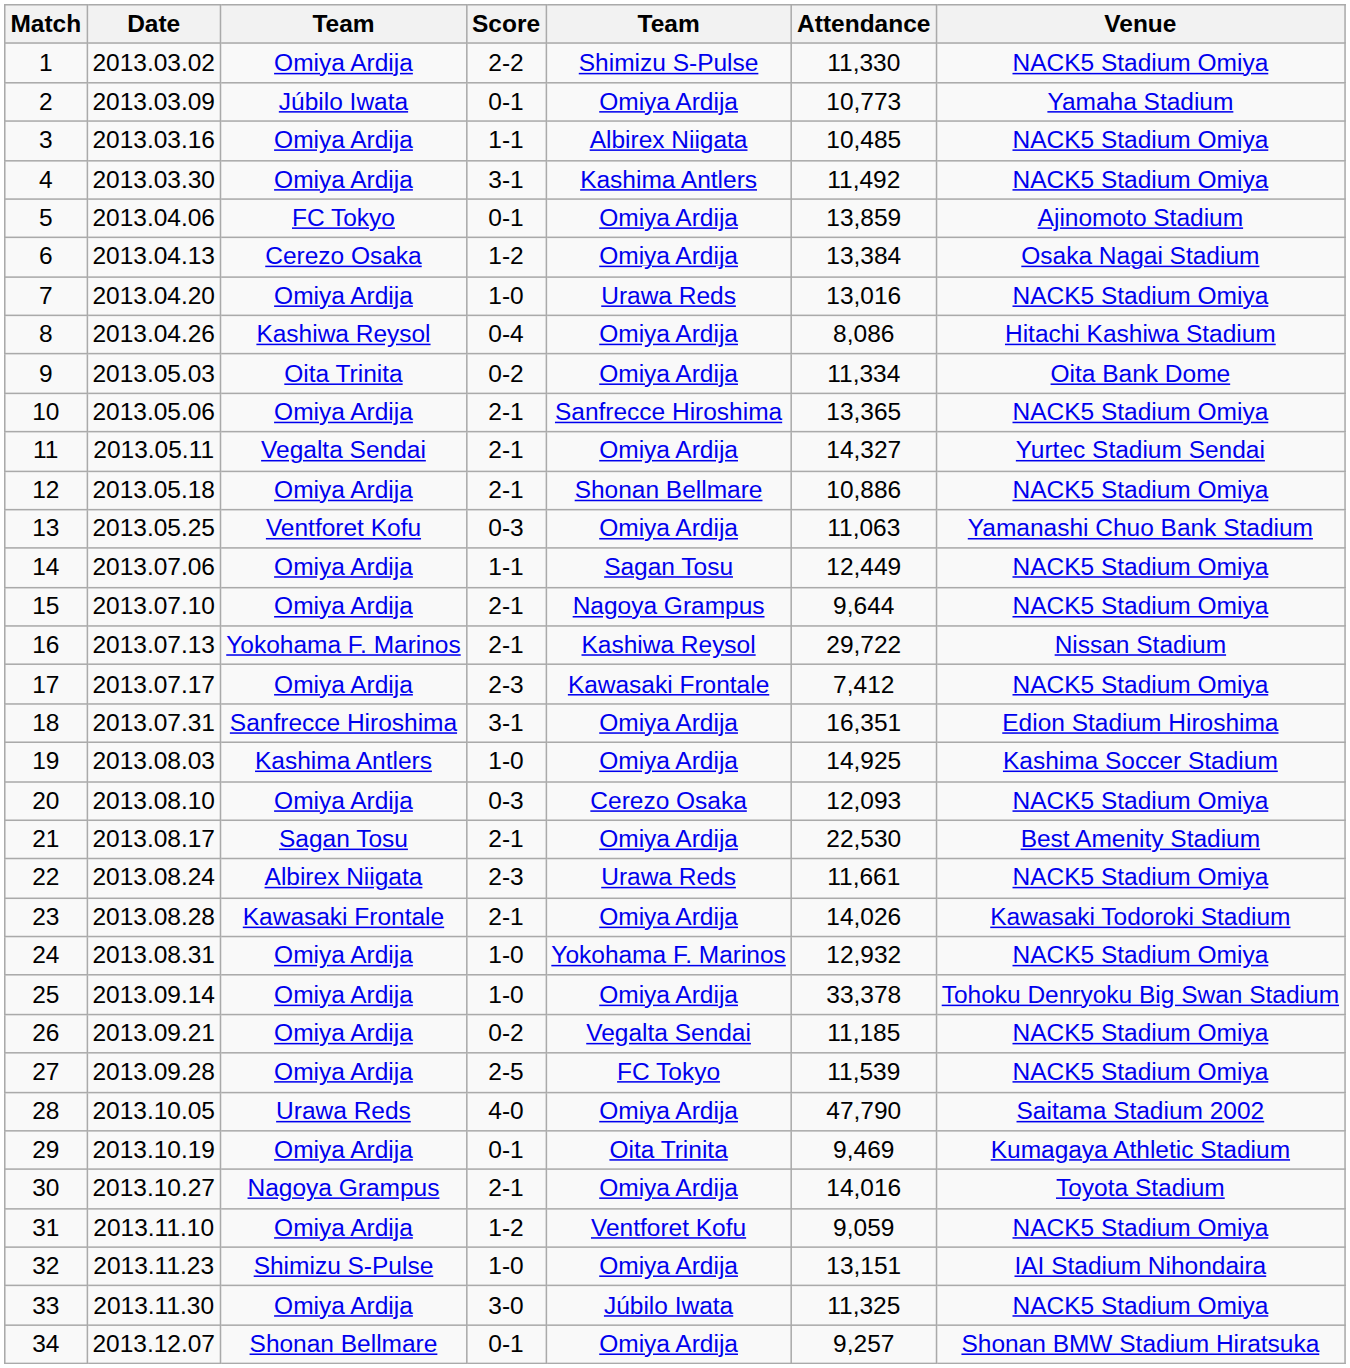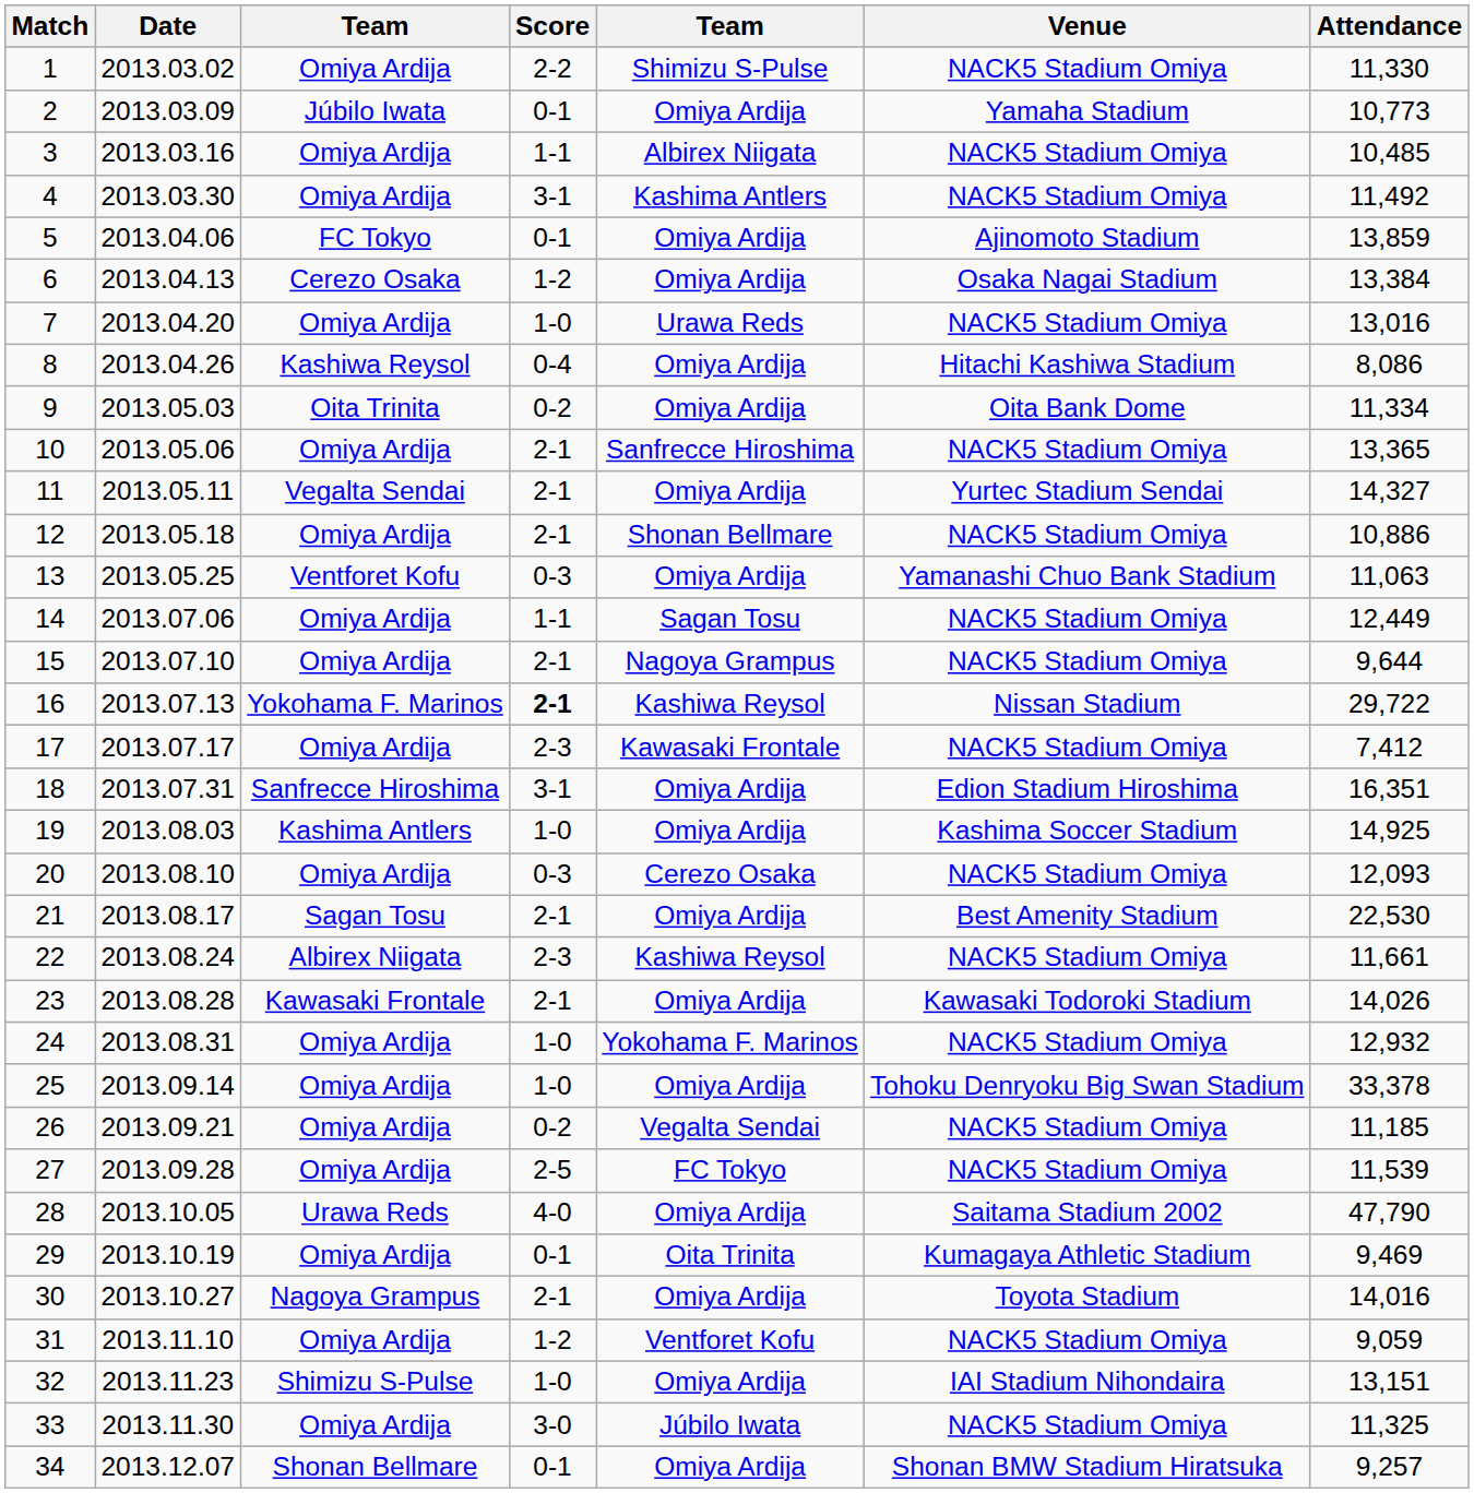 <table class="wikitable" style="text-align:center;">
 <tr>
 <th>Match</th>
 <th>Date</th>
 <th>Team</th>
 <th>Score</th>
 <th>Team</th>
+<th>Venue</th>
 <th>Attendance</th>
-<th>Venue</th>
 </tr>
 <tr>
 <td>1</td>
 <td>2013.03.02</td>
 <td><a href='#'>Omiya Ardija</a></td>
 <td>2-2</td>
 <td><a href='#'>Shimizu S-Pulse</a></td>
+<td><a href='#'>NACK5 Stadium Omiya</a></td>
 <td>11,330</td>
-<td><a href='#'>NACK5 Stadium Omiya</a></td>
 </tr>
 <tr>
 <td>2</td>
 <td>2013.03.09</td>
 <td><a href='#'>Júbilo Iwata</a></td>
 <td>0-1</td>
 <td><a href='#'>Omiya Ardija</a></td>
+<td><a href='#'>Yamaha Stadium</a></td>
 <td>10,773</td>
-<td><a href='#'>Yamaha Stadium</a></td>
 </tr>
 <tr>
 <td>3</td>
 <td>2013.03.16</td>
 <td><a href='#'>Omiya Ardija</a></td>
 <td>1-1</td>
 <td><a href='#'>Albirex Niigata</a></td>
+<td><a href='#'>NACK5 Stadium Omiya</a></td>
 <td>10,485</td>
-<td><a href='#'>NACK5 Stadium Omiya</a></td>
 </tr>
 <tr>
 <td>4</td>
 <td>2013.03.30</td>
 <td><a href='#'>Omiya Ardija</a></td>
 <td>3-1</td>
 <td><a href='#'>Kashima Antlers</a></td>
+<td><a href='#'>NACK5 Stadium Omiya</a></td>
 <td>11,492</td>
-<td><a href='#'>NACK5 Stadium Omiya</a></td>
 </tr>
 <tr>
 <td>5</td>
 <td>2013.04.06</td>
 <td><a href='#'>FC Tokyo</a></td>
 <td>0-1</td>
 <td><a href='#'>Omiya Ardija</a></td>
+<td><a href='#'>Ajinomoto Stadium</a></td>
 <td>13,859</td>
-<td><a href='#'>Ajinomoto Stadium</a></td>
 </tr>
 <tr>
 <td>6</td>
 <td>2013.04.13</td>
 <td><a href='#'>Cerezo Osaka</a></td>
 <td>1-2</td>
 <td><a href='#'>Omiya Ardija</a></td>
+<td><a href='#'>Osaka Nagai Stadium</a></td>
 <td>13,384</td>
-<td><a href='#'>Osaka Nagai Stadium</a></td>
 </tr>
 <tr>
 <td>7</td>
 <td>2013.04.20</td>
 <td><a href='#'>Omiya Ardija</a></td>
 <td>1-0</td>
 <td><a href='#'>Urawa Reds</a></td>
+<td><a href='#'>NACK5 Stadium Omiya</a></td>
 <td>13,016</td>
-<td><a href='#'>NACK5 Stadium Omiya</a></td>
 </tr>
 <tr>
 <td>8</td>
 <td>2013.04.26</td>
 <td><a href='#'>Kashiwa Reysol</a></td>
 <td>0-4</td>
 <td><a href='#'>Omiya Ardija</a></td>
+<td><a href='#'>Hitachi Kashiwa Stadium</a></td>
 <td>8,086</td>
-<td><a href='#'>Hitachi Kashiwa Stadium</a></td>
 </tr>
 <tr>
 <td>9</td>
 <td>2013.05.03</td>
 <td><a href='#'>Oita Trinita</a></td>
 <td>0-2</td>
 <td><a href='#'>Omiya Ardija</a></td>
+<td><a href='#'>Oita Bank Dome</a></td>
 <td>11,334</td>
-<td><a href='#'>Oita Bank Dome</a></td>
 </tr>
 <tr>
 <td>10</td>
 <td>2013.05.06</td>
 <td><a href='#'>Omiya Ardija</a></td>
 <td>2-1</td>
 <td><a href='#'>Sanfrecce Hiroshima</a></td>
+<td><a href='#'>NACK5 Stadium Omiya</a></td>
 <td>13,365</td>
-<td><a href='#'>NACK5 Stadium Omiya</a></td>
 </tr>
 <tr>
 <td>11</td>
 <td>2013.05.11</td>
 <td><a href='#'>Vegalta Sendai</a></td>
 <td>2-1</td>
 <td><a href='#'>Omiya Ardija</a></td>
+<td><a href='#'>Yurtec Stadium Sendai</a></td>
 <td>14,327</td>
-<td><a href='#'>Yurtec Stadium Sendai</a></td>
 </tr>
 <tr>
 <td>12</td>
 <td>2013.05.18</td>
 <td><a href='#'>Omiya Ardija</a></td>
 <td>2-1</td>
 <td><a href='#'>Shonan Bellmare</a></td>
+<td><a href='#'>NACK5 Stadium Omiya</a></td>
 <td>10,886</td>
-<td><a href='#'>NACK5 Stadium Omiya</a></td>
 </tr>
 <tr>
 <td>13</td>
 <td>2013.05.25</td>
 <td><a href='#'>Ventforet Kofu</a></td>
 <td>0-3</td>
 <td><a href='#'>Omiya Ardija</a></td>
+<td><a href='#'>Yamanashi Chuo Bank Stadium</a></td>
 <td>11,063</td>
-<td><a href='#'>Yamanashi Chuo Bank Stadium</a></td>
 </tr>
 <tr>
 <td>14</td>
 <td>2013.07.06</td>
 <td><a href='#'>Omiya Ardija</a></td>
 <td>1-1</td>
 <td><a href='#'>Sagan Tosu</a></td>
+<td><a href='#'>NACK5 Stadium Omiya</a></td>
 <td>12,449</td>
-<td><a href='#'>NACK5 Stadium Omiya</a></td>
 </tr>
 <tr>
 <td>15</td>
 <td>2013.07.10</td>
 <td><a href='#'>Omiya Ardija</a></td>
 <td>2-1</td>
 <td><a href='#'>Nagoya Grampus</a></td>
+<td><a href='#'>NACK5 Stadium Omiya</a></td>
 <td>9,644</td>
-<td><a href='#'>NACK5 Stadium Omiya</a></td>
 </tr>
 <tr>
 <td>16</td>
 <td>2013.07.13</td>
 <td><a href='#'>Yokohama F. Marinos</a></td>
-<td>2-1</td>
+<td><strong>2-1</strong></td>
 <td><a href='#'>Kashiwa Reysol</a></td>
+<td><a href='#'>Nissan Stadium</a></td>
 <td>29,722</td>
-<td><a href='#'>Nissan Stadium</a></td>
 </tr>
 <tr>
 <td>17</td>
 <td>2013.07.17</td>
 <td><a href='#'>Omiya Ardija</a></td>
 <td>2-3</td>
 <td><a href='#'>Kawasaki Frontale</a></td>
+<td><a href='#'>NACK5 Stadium Omiya</a></td>
 <td>7,412</td>
-<td><a href='#'>NACK5 Stadium Omiya</a></td>
 </tr>
 <tr>
 <td>18</td>
 <td>2013.07.31</td>
 <td><a href='#'>Sanfrecce Hiroshima</a></td>
 <td>3-1</td>
 <td><a href='#'>Omiya Ardija</a></td>
+<td><a href='#'>Edion Stadium Hiroshima</a></td>
 <td>16,351</td>
-<td><a href='#'>Edion Stadium Hiroshima</a></td>
 </tr>
 <tr>
 <td>19</td>
 <td>2013.08.03</td>
 <td><a href='#'>Kashima Antlers</a></td>
 <td>1-0</td>
 <td><a href='#'>Omiya Ardija</a></td>
+<td><a href='#'>Kashima Soccer Stadium</a></td>
 <td>14,925</td>
-<td><a href='#'>Kashima Soccer Stadium</a></td>
 </tr>
 <tr>
 <td>20</td>
 <td>2013.08.10</td>
 <td><a href='#'>Omiya Ardija</a></td>
 <td>0-3</td>
 <td><a href='#'>Cerezo Osaka</a></td>
+<td><a href='#'>NACK5 Stadium Omiya</a></td>
 <td>12,093</td>
-<td><a href='#'>NACK5 Stadium Omiya</a></td>
 </tr>
 <tr>
 <td>21</td>
 <td>2013.08.17</td>
 <td><a href='#'>Sagan Tosu</a></td>
 <td>2-1</td>
 <td><a href='#'>Omiya Ardija</a></td>
+<td><a href='#'>Best Amenity Stadium</a></td>
 <td>22,530</td>
-<td><a href='#'>Best Amenity Stadium</a></td>
 </tr>
 <tr>
 <td>22</td>
 <td>2013.08.24</td>
 <td><a href='#'>Albirex Niigata</a></td>
 <td>2-3</td>
-<td><a href='#'>Urawa Reds</a></td>
+<td><a href='#'>Kashiwa Reysol</a></td>
+<td><a href='#'>NACK5 Stadium Omiya</a></td>
 <td>11,661</td>
-<td><a href='#'>NACK5 Stadium Omiya</a></td>
 </tr>
 <tr>
 <td>23</td>
 <td>2013.08.28</td>
 <td><a href='#'>Kawasaki Frontale</a></td>
 <td>2-1</td>
 <td><a href='#'>Omiya Ardija</a></td>
+<td><a href='#'>Kawasaki Todoroki Stadium</a></td>
 <td>14,026</td>
-<td><a href='#'>Kawasaki Todoroki Stadium</a></td>
 </tr>
 <tr>
 <td>24</td>
 <td>2013.08.31</td>
 <td><a href='#'>Omiya Ardija</a></td>
 <td>1-0</td>
 <td><a href='#'>Yokohama F. Marinos</a></td>
+<td><a href='#'>NACK5 Stadium Omiya</a></td>
 <td>12,932</td>
-<td><a href='#'>NACK5 Stadium Omiya</a></td>
 </tr>
 <tr>
 <td>25</td>
 <td>2013.09.14</td>
 <td><a href='#'>Omiya Ardija</a></td>
 <td>1-0</td>
 <td><a href='#'>Omiya Ardija</a></td>
+<td><a href='#'>Tohoku Denryoku Big Swan Stadium</a></td>
 <td>33,378</td>
-<td><a href='#'>Tohoku Denryoku Big Swan Stadium</a></td>
 </tr>
 <tr>
 <td>26</td>
 <td>2013.09.21</td>
 <td><a href='#'>Omiya Ardija</a></td>
 <td>0-2</td>
 <td><a href='#'>Vegalta Sendai</a></td>
+<td><a href='#'>NACK5 Stadium Omiya</a></td>
 <td>11,185</td>
-<td><a href='#'>NACK5 Stadium Omiya</a></td>
 </tr>
 <tr>
 <td>27</td>
 <td>2013.09.28</td>
 <td><a href='#'>Omiya Ardija</a></td>
 <td>2-5</td>
 <td><a href='#'>FC Tokyo</a></td>
+<td><a href='#'>NACK5 Stadium Omiya</a></td>
 <td>11,539</td>
-<td><a href='#'>NACK5 Stadium Omiya</a></td>
 </tr>
 <tr>
 <td>28</td>
 <td>2013.10.05</td>
 <td><a href='#'>Urawa Reds</a></td>
 <td>4-0</td>
 <td><a href='#'>Omiya Ardija</a></td>
+<td><a href='#'>Saitama Stadium 2002</a></td>
 <td>47,790</td>
-<td><a href='#'>Saitama Stadium 2002</a></td>
 </tr>
 <tr>
 <td>29</td>
 <td>2013.10.19</td>
 <td><a href='#'>Omiya Ardija</a></td>
 <td>0-1</td>
 <td><a href='#'>Oita Trinita</a></td>
+<td><a href='#'>Kumagaya Athletic Stadium</a></td>
 <td>9,469</td>
-<td><a href='#'>Kumagaya Athletic Stadium</a></td>
 </tr>
 <tr>
 <td>30</td>
 <td>2013.10.27</td>
 <td><a href='#'>Nagoya Grampus</a></td>
 <td>2-1</td>
 <td><a href='#'>Omiya Ardija</a></td>
+<td><a href='#'>Toyota Stadium</a></td>
 <td>14,016</td>
-<td><a href='#'>Toyota Stadium</a></td>
 </tr>
 <tr>
 <td>31</td>
 <td>2013.11.10</td>
 <td><a href='#'>Omiya Ardija</a></td>
 <td>1-2</td>
 <td><a href='#'>Ventforet Kofu</a></td>
+<td><a href='#'>NACK5 Stadium Omiya</a></td>
 <td>9,059</td>
-<td><a href='#'>NACK5 Stadium Omiya</a></td>
 </tr>
 <tr>
 <td>32</td>
 <td>2013.11.23</td>
 <td><a href='#'>Shimizu S-Pulse</a></td>
 <td>1-0</td>
 <td><a href='#'>Omiya Ardija</a></td>
+<td><a href='#'>IAI Stadium Nihondaira</a></td>
 <td>13,151</td>
-<td><a href='#'>IAI Stadium Nihondaira</a></td>
 </tr>
 <tr>
 <td>33</td>
 <td>2013.11.30</td>
 <td><a href='#'>Omiya Ardija</a></td>
 <td>3-0</td>
 <td><a href='#'>Júbilo Iwata</a></td>
+<td><a href='#'>NACK5 Stadium Omiya</a></td>
 <td>11,325</td>
-<td><a href='#'>NACK5 Stadium Omiya</a></td>
 </tr>
 <tr>
 <td>34</td>
 <td>2013.12.07</td>
 <td><a href='#'>Shonan Bellmare</a></td>
 <td>0-1</td>
 <td><a href='#'>Omiya Ardija</a></td>
+<td><a href='#'>Shonan BMW Stadium Hiratsuka</a></td>
 <td>9,257</td>
-<td><a href='#'>Shonan BMW Stadium Hiratsuka</a></td>
 </tr>
 </table>
